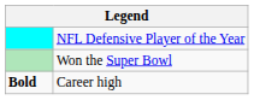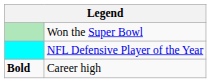 <table class="wikitable mw-collapsible mw-collapsed">
 <tr>
 <th colspan="2">Legend</th>
+</tr>
+<tr>
+<td style="background:#afe6ba; width:3em;"></td>
+<td>Won the <a href='#'>Super Bowl</a></td>
 </tr>
 <tr>
 <td style="background:#00FFFF; width:3em"></td>
 <td><a href='#'>NFL Defensive Player of the Year</a></td>
 </tr>
 <tr>
-<td style="background:#afe6ba; width:3em;"></td>
-<td>Won the <a href='#'>Super Bowl</a></td>
-</tr>
-<tr>
 <td><strong>Bold</strong></td>
 <td>Career high</td>
 </tr>
 </table>
